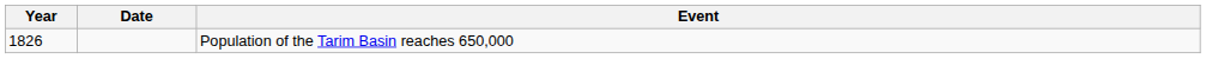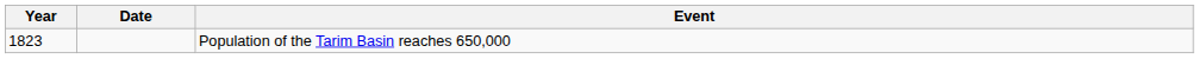 <table class="wikitable" width="100%">
 <tr>
 <th style="width:6%">Year</th>
 <th style="width:10%">Date</th>
 <th>Event</th>
 </tr>
 <tr>
-<td>1826</td>
+<td>1823</td>
 <td></td>
 <td>Population of the <a href='#'>Tarim Basin</a> reaches 650,000</td>
 </tr>
 </table>
